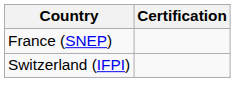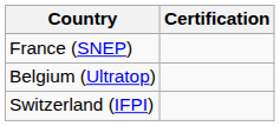 <table class="wikitable">
 <tr>
 <th>Country</th>
 <th>Certification</th>
 </tr>
 <tr>
 <td>France (<a href='#'>SNEP</a>)</td>
 <td></td>
 </tr>
 <tr>
+<td>Belgium (<a href='#'>Ultratop</a>)</td>
+<td></td>
+</tr>
+<tr>
 <td>Switzerland (<a href='#'>IFPI</a>)</td>
 <td></td>
 </tr>
 </table>
